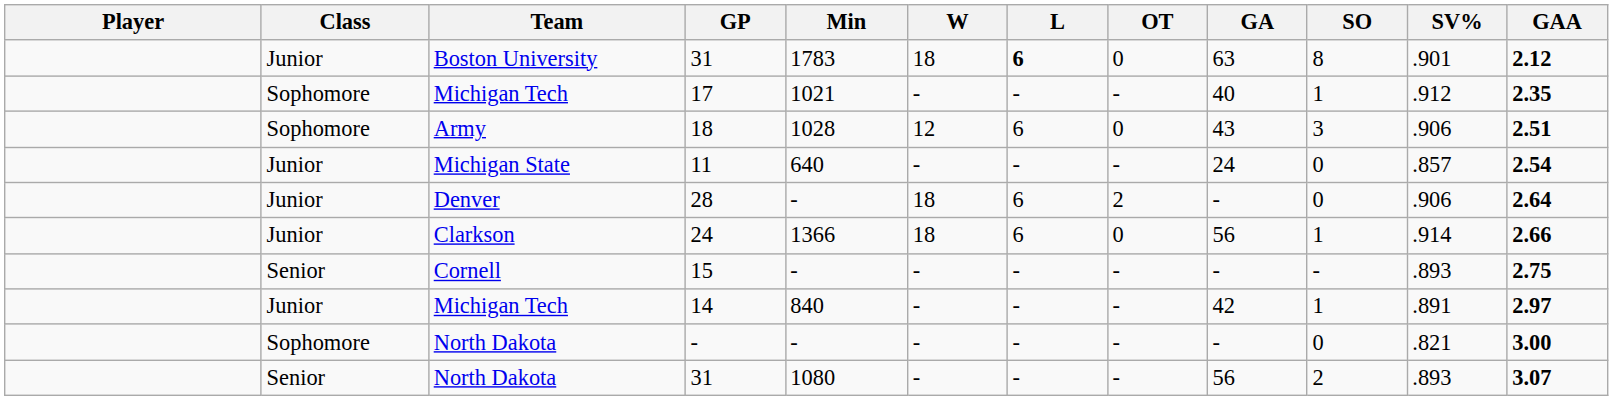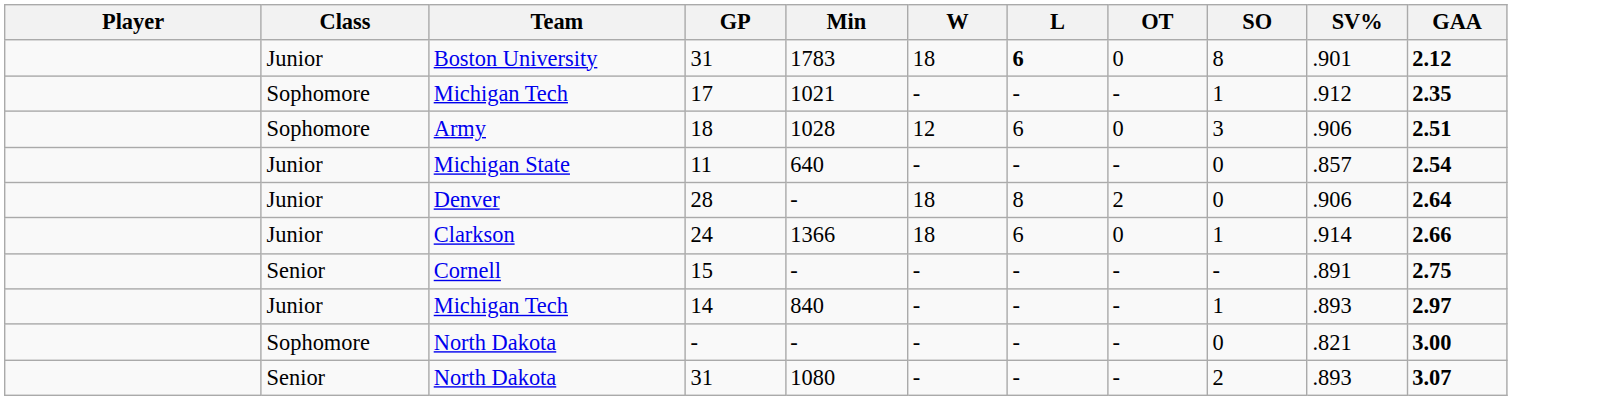 <table class="wikitable sortable">
 <tr>
 <th style="width: 11em;">Player</th>
 <th style="width: 7em;">Class</th>
 <th style="width: 11em;">Team</th>
 <th style="width: 4em;">GP</th>
 <th style="width: 5em;">Min</th>
 <th style="width: 4em;">W</th>
 <th style="width: 4em;">L</th>
 <th style="width: 4em;">OT</th>
-<th style="width: 4em;">GA</th>
 <th style="width: 4em;">SO</th>
 <th style="width: 4em;">SV%</th>
 <th style="width: 4em;">GAA</th>
 </tr>
 <tr>
 <td></td>
 <td>Junior</td>
 <td><a href='#'>Boston University</a></td>
 <td>31</td>
 <td>1783</td>
 <td>18</td>
 <td><strong>6</strong></td>
 <td>0</td>
-<td>63</td>
 <td>8</td>
 <td>.901</td>
 <td><strong>2.12</strong></td>
 </tr>
 <tr>
 <td></td>
 <td>Sophomore</td>
 <td><a href='#'>Michigan Tech</a></td>
 <td>17</td>
 <td>1021</td>
 <td>-</td>
 <td>-</td>
 <td>-</td>
-<td>40</td>
 <td>1</td>
 <td>.912</td>
 <td><strong>2.35</strong></td>
 </tr>
 <tr>
 <td></td>
 <td>Sophomore</td>
 <td><a href='#'>Army</a></td>
 <td>18</td>
 <td>1028</td>
 <td>12</td>
 <td>6</td>
 <td>0</td>
-<td>43</td>
 <td>3</td>
 <td>.906</td>
 <td><strong>2.51</strong></td>
 </tr>
 <tr>
 <td></td>
 <td>Junior</td>
 <td><a href='#'>Michigan State</a></td>
 <td>11</td>
 <td>640</td>
 <td>-</td>
 <td>-</td>
 <td>-</td>
-<td>24</td>
 <td>0</td>
 <td>.857</td>
 <td><strong>2.54</strong></td>
 </tr>
 <tr>
 <td></td>
 <td>Junior</td>
 <td><a href='#'>Denver</a></td>
 <td>28</td>
 <td>-</td>
 <td>18</td>
-<td>6</td>
+<td>8</td>
 <td>2</td>
-<td>-</td>
 <td>0</td>
 <td>.906</td>
 <td><strong>2.64</strong></td>
 </tr>
 <tr>
 <td></td>
 <td>Junior</td>
 <td><a href='#'>Clarkson</a></td>
 <td>24</td>
 <td>1366</td>
 <td>18</td>
 <td>6</td>
 <td>0</td>
-<td>56</td>
 <td>1</td>
 <td>.914</td>
 <td><strong>2.66</strong></td>
 </tr>
 <tr>
 <td></td>
 <td>Senior</td>
 <td><a href='#'>Cornell</a></td>
 <td>15</td>
 <td>-</td>
 <td>-</td>
 <td>-</td>
 <td>-</td>
 <td>-</td>
-<td>-</td>
-<td>.893</td>
+<td>.891</td>
 <td><strong>2.75</strong></td>
 </tr>
 <tr>
 <td></td>
 <td>Junior</td>
 <td><a href='#'>Michigan Tech</a></td>
 <td>14</td>
 <td>840</td>
 <td>-</td>
 <td>-</td>
 <td>-</td>
-<td>42</td>
 <td>1</td>
-<td>.891</td>
+<td>.893</td>
 <td><strong>2.97</strong></td>
 </tr>
 <tr>
 <td></td>
 <td>Sophomore</td>
 <td><a href='#'>North Dakota</a></td>
-<td>-</td>
 <td>-</td>
 <td>-</td>
 <td>-</td>
 <td>-</td>
 <td>-</td>
 <td>0</td>
 <td>.821</td>
 <td><strong>3.00</strong></td>
 </tr>
 <tr>
 <td></td>
 <td>Senior</td>
 <td><a href='#'>North Dakota</a></td>
 <td>31</td>
 <td>1080</td>
 <td>-</td>
 <td>-</td>
 <td>-</td>
-<td>56</td>
 <td>2</td>
 <td>.893</td>
 <td><strong>3.07</strong></td>
 </tr>
 </table>
